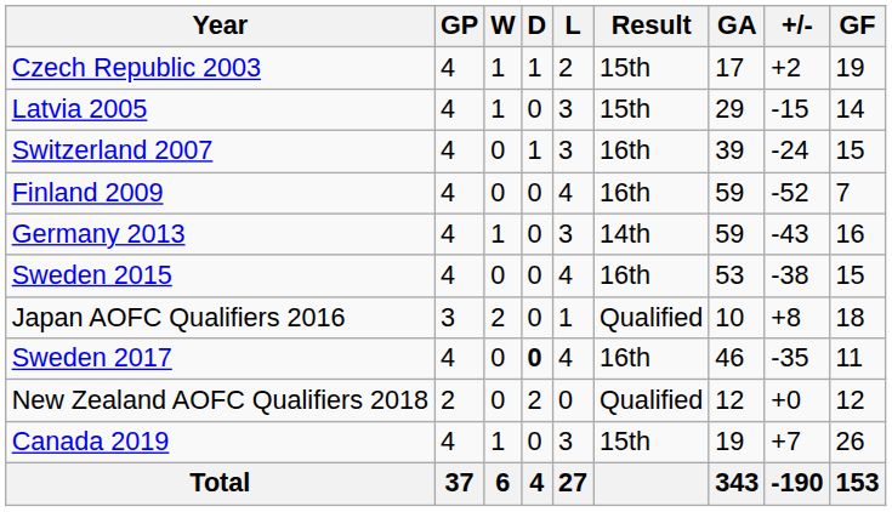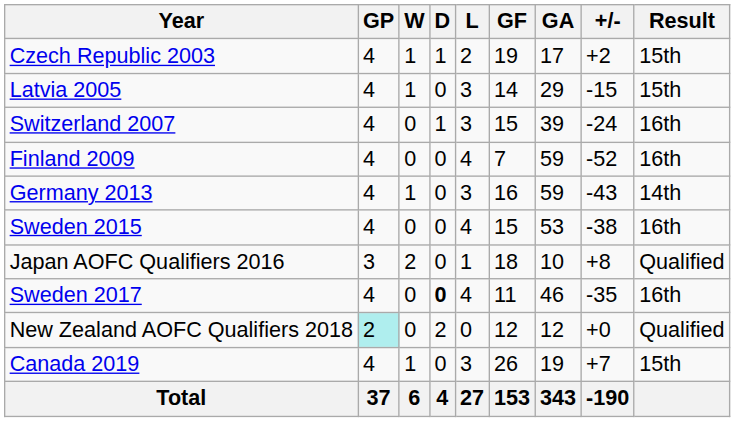 <table class="wikitable">
 <tr>
 <th>Year</th>
 <th>GP</th>
 <th>W</th>
 <th>D</th>
 <th>L</th>
-<th>Result</th>
+<th>GF</th>
 <th>GA</th>
 <th>+/-</th>
-<th>GF</th>
+<th>Result</th>
 </tr>
 <tr>
 <td><a href='#'>Czech Republic 2003</a></td>
 <td>4</td>
 <td>1</td>
 <td>1</td>
 <td>2</td>
-<td>15th</td>
+<td>19</td>
 <td>17</td>
 <td>+2</td>
-<td>19</td>
+<td>15th</td>
 </tr>
 <tr>
 <td><a href='#'>Latvia 2005</a></td>
 <td>4</td>
 <td>1</td>
 <td>0</td>
 <td>3</td>
-<td>15th</td>
+<td>14</td>
 <td>29</td>
 <td>-15</td>
-<td>14</td>
+<td>15th</td>
 </tr>
 <tr>
 <td><a href='#'>Switzerland 2007</a></td>
 <td>4</td>
 <td>0</td>
 <td>1</td>
 <td>3</td>
-<td>16th</td>
+<td>15</td>
 <td>39</td>
 <td>-24</td>
-<td>15</td>
+<td>16th</td>
 </tr>
 <tr>
 <td><a href='#'>Finland 2009</a></td>
 <td>4</td>
 <td>0</td>
 <td>0</td>
 <td>4</td>
-<td>16th</td>
+<td>7</td>
 <td>59</td>
 <td>-52</td>
-<td>7</td>
+<td>16th</td>
 </tr>
 <tr>
 <td><a href='#'>Germany 2013</a></td>
 <td>4</td>
 <td>1</td>
 <td>0</td>
 <td>3</td>
-<td>14th</td>
+<td>16</td>
 <td>59</td>
 <td>-43</td>
-<td>16</td>
+<td>14th</td>
 </tr>
 <tr>
 <td><a href='#'>Sweden 2015</a></td>
 <td>4</td>
 <td>0</td>
 <td>0</td>
 <td>4</td>
-<td>16th</td>
+<td>15</td>
 <td>53</td>
 <td>-38</td>
-<td>15</td>
+<td>16th</td>
 </tr>
 <tr>
 <td>Japan AOFC Qualifiers 2016</td>
 <td>3</td>
 <td>2</td>
 <td>0</td>
 <td>1</td>
-<td>Qualified</td>
+<td>18</td>
 <td>10</td>
 <td>+8</td>
-<td>18</td>
+<td>Qualified</td>
 </tr>
 <tr>
 <td><a href='#'>Sweden 2017</a></td>
 <td>4</td>
 <td>0</td>
 <td><strong>0</strong></td>
 <td>4</td>
-<td>16th</td>
+<td>11</td>
 <td>46</td>
 <td>-35</td>
-<td>11</td>
+<td>16th</td>
 </tr>
 <tr>
 <td>New Zealand AOFC Qualifiers 2018</td>
-<td>2</td>
+<td style="background: paleturquoise;">2</td>
 <td>0</td>
 <td>2</td>
 <td>0</td>
-<td>Qualified</td>
+<td>12</td>
 <td>12</td>
 <td>+0</td>
-<td>12</td>
+<td>Qualified</td>
 </tr>
 <tr>
 <td><a href='#'>Canada 2019</a></td>
 <td>4</td>
 <td>1</td>
 <td>0</td>
 <td>3</td>
-<td>15th</td>
+<td>26</td>
 <td>19</td>
 <td>+7</td>
-<td>26</td>
+<td>15th</td>
 </tr>
 <tr>
 <th>Total</th>
 <th>37</th>
 <th>6</th>
 <th>4</th>
 <th>27</th>
-<th></th>
+<th>153</th>
 <th>343</th>
 <th>-190</th>
-<th>153</th>
+<th></th>
 </tr>
 </table>
